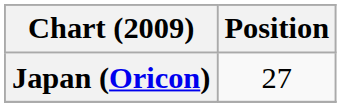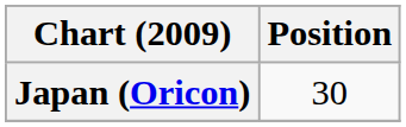 <table class="wikitable plainrowheaders sortable" style="text-align:center;">
 <tr>
 <th scope="col">Chart (2009)</th>
 <th scope="col">Position</th>
 </tr>
 <tr>
 <th scope="row">Japan (<a href='#'>Oricon</a>)</th>
-<td>27</td>
+<td>30</td>
 </tr>
 <tr>
 </tr>
 </table>
